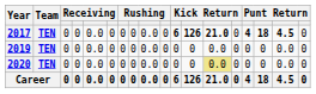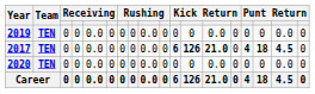 <table class="wikitable" style="text-align:center;">
 <tr>
 <th rowspan="2">Year</th>
 <th rowspan="2">Team</th>
 <th colspan="4">Receiving</th>
 <th colspan="4">Rushing</th>
 <th colspan="4">Kick Return</th>
 <th colspan="4">Punt Return</th>
 </tr>
 <tr>
 <th></th>
 <th></th>
 <th></th>
 <th></th>
 <th></th>
 <th></th>
 <th></th>
 <th></th>
 <th></th>
 <th></th>
 <th></th>
 <th></th>
 <th></th>
 <th></th>
 <th></th>
 <th></th>
 </tr>
 <tr>
+<th><a href='#'>2019</a></th>
+<th><a href='#'>TEN</a></th>
+<td>0</td>
+<td>0</td>
+<td>0.0</td>
+<td>0</td>
+<td>0</td>
+<td>0</td>
+<td>0.0</td>
+<td>0</td>
+<td>0</td>
+<td>0</td>
+<td>0.0</td>
+<td>0</td>
+<td>0</td>
+<td>0</td>
+<td>0.0</td>
+<td>0</td>
+</tr>
+<tr>
 <th><a href='#'>2017</a></th>
 <th><a href='#'>TEN</a></th>
 <td>0</td>
 <td>0</td>
 <td>0.0</td>
 <td>0</td>
 <td>0</td>
 <td>0</td>
 <td>0.0</td>
 <td>0</td>
 <td><strong>6</strong></td>
 <td><strong>126</strong></td>
 <td><strong>21.0</strong></td>
 <td>0</td>
 <td><strong>4</strong></td>
 <td><strong>18</strong></td>
 <td><strong>4.5</strong></td>
 <td>0</td>
 </tr>
 <tr>
-<th><a href='#'>2019</a></th>
+<th><a href='#'>2020</a></th>
 <th><a href='#'>TEN</a></th>
 <td>0</td>
 <td>0</td>
 <td>0.0</td>
 <td>0</td>
 <td>0</td>
 <td>0</td>
 <td>0.0</td>
 <td>0</td>
 <td>0</td>
 <td>0</td>
 <td>0.0</td>
-<td>0</td>
-<td>0</td>
-<td>0</td>
-<td>0.0</td>
-<td>0</td>
-</tr>
-<tr>
-<th><a href='#'>2020</a></th>
-<th><a href='#'>TEN</a></th>
-<td>0</td>
-<td>0</td>
-<td>0.0</td>
-<td>0</td>
-<td>0</td>
-<td>0</td>
-<td>0.0</td>
-<td>0</td>
-<td>0</td>
-<td>0</td>
-<td style="background: khaki;">0.0</td>
 <td>0</td>
 <td>0</td>
 <td>0</td>
 <td>0.0</td>
 <td>0</td>
 </tr>
 <tr>
 <th colspan="2">Career</th>
 <th>0</th>
 <th>0</th>
 <th>0.0</th>
 <th>0</th>
 <th>0</th>
 <th>0</th>
 <th>0.0</th>
 <th>0</th>
 <th>6</th>
 <th>126</th>
 <th>21.0</th>
 <th>0</th>
 <th>4</th>
 <th>18</th>
 <th>4.5</th>
 <th>0</th>
 </tr>
 </table>
